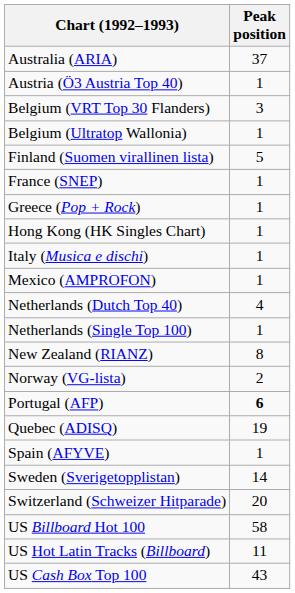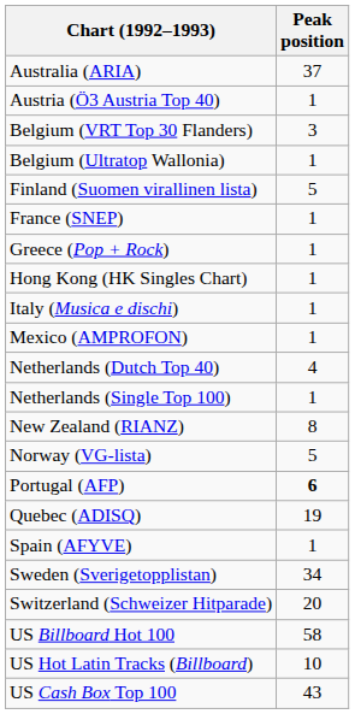 <table class="wikitable sortable">
 <tr>
 <th>Chart (1992–1993)</th>
 <th>Peak<br>position</th>
 </tr>
 <tr>
 <td>Australia (<a href='#'>ARIA</a>)</td>
 <td align="center">37</td>
 </tr>
 <tr>
 <td>Austria (<a href='#'>Ö3 Austria Top 40</a>)</td>
 <td align="center">1</td>
 </tr>
 <tr>
 <td>Belgium (<a href='#'>VRT Top 30</a> Flanders)</td>
 <td align="center">3</td>
 </tr>
 <tr>
 <td>Belgium (<a href='#'>Ultratop</a> Wallonia)</td>
 <td align="center">1</td>
 </tr>
 <tr>
 <td>Finland (<a href='#'>Suomen virallinen lista</a>)</td>
 <td align="center">5</td>
 </tr>
 <tr>
 <td>France (<a href='#'>SNEP</a>)</td>
 <td align="center">1</td>
 </tr>
 <tr>
 <td>Greece (<em><a href='#'>Pop + Rock</a></em>)</td>
 <td align="center">1</td>
 </tr>
 <tr>
 <td>Hong Kong (HK Singles Chart)</td>
 <td align="center">1</td>
 </tr>
 <tr>
 <td>Italy (<em><a href='#'>Musica e dischi</a></em>)</td>
 <td align="center">1</td>
 </tr>
 <tr>
 <td>Mexico (<a href='#'>AMPROFON</a>)</td>
 <td align="center">1</td>
 </tr>
 <tr>
 <td>Netherlands (<a href='#'>Dutch Top 40</a>)</td>
 <td align="center">4</td>
 </tr>
 <tr>
 <td>Netherlands (<a href='#'>Single Top 100</a>)</td>
 <td align="center">1</td>
 </tr>
 <tr>
 <td>New Zealand (<a href='#'>RIANZ</a>)</td>
 <td align="center">8</td>
 </tr>
 <tr>
 <td>Norway (<a href='#'>VG-lista</a>)</td>
-<td align="center">2</td>
+<td align="center">5</td>
 </tr>
 <tr>
 <td>Portugal (<a href='#'>AFP</a>)</td>
 <td align="center"><strong>6</strong></td>
 </tr>
 <tr>
 <td>Quebec (<a href='#'>ADISQ</a>)</td>
 <td align="center">19</td>
 </tr>
 <tr>
 <td>Spain (<a href='#'>AFYVE</a>)</td>
 <td align="center">1</td>
 </tr>
 <tr>
 <td>Sweden (<a href='#'>Sverigetopplistan</a>)</td>
-<td align="center">14</td>
+<td align="center">34</td>
 </tr>
 <tr>
 <td>Switzerland (<a href='#'>Schweizer Hitparade</a>)</td>
 <td align="center">20</td>
 </tr>
 <tr>
 <td>US <a href='#'><em>Billboard</em> Hot 100</a></td>
 <td align="center">58</td>
 </tr>
 <tr>
 <td>US <a href='#'>Hot Latin Tracks</a> (<em><a href='#'>Billboard</a></em>)</td>
-<td align="center">11</td>
+<td align="center">10</td>
 </tr>
 <tr>
 <td>US <a href='#'><em>Cash Box</em> Top 100</a></td>
 <td align="center">43</td>
 </tr>
 </table>
